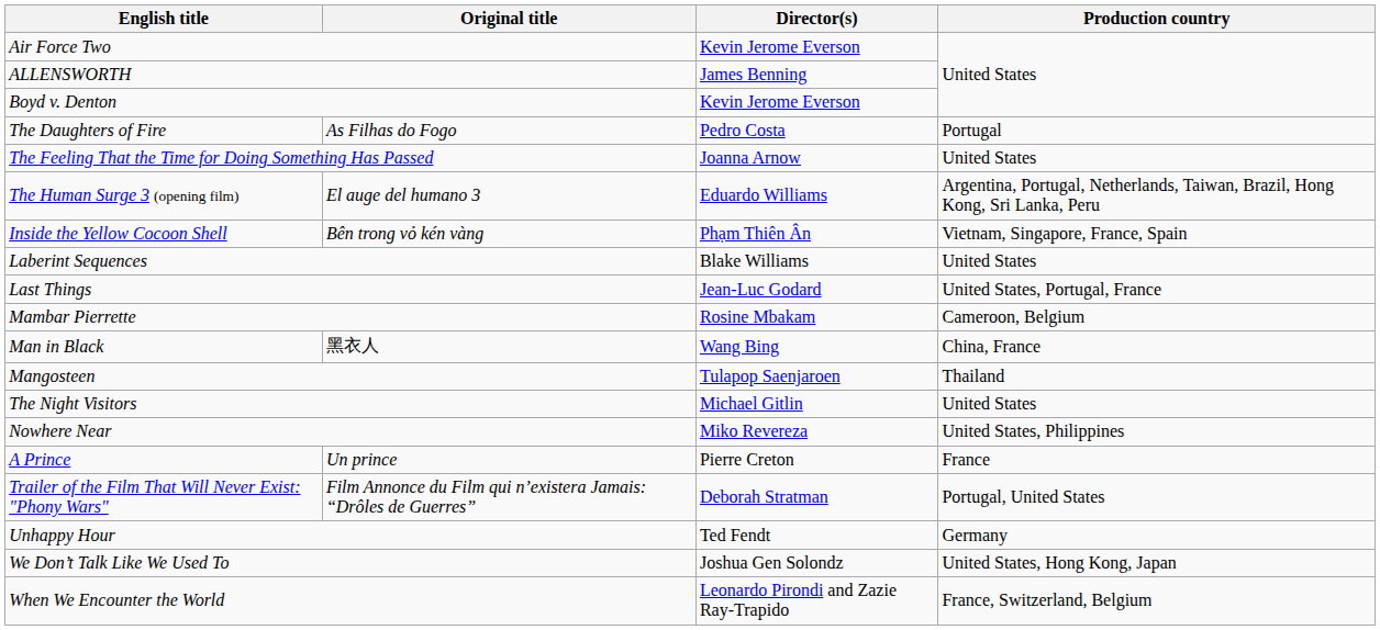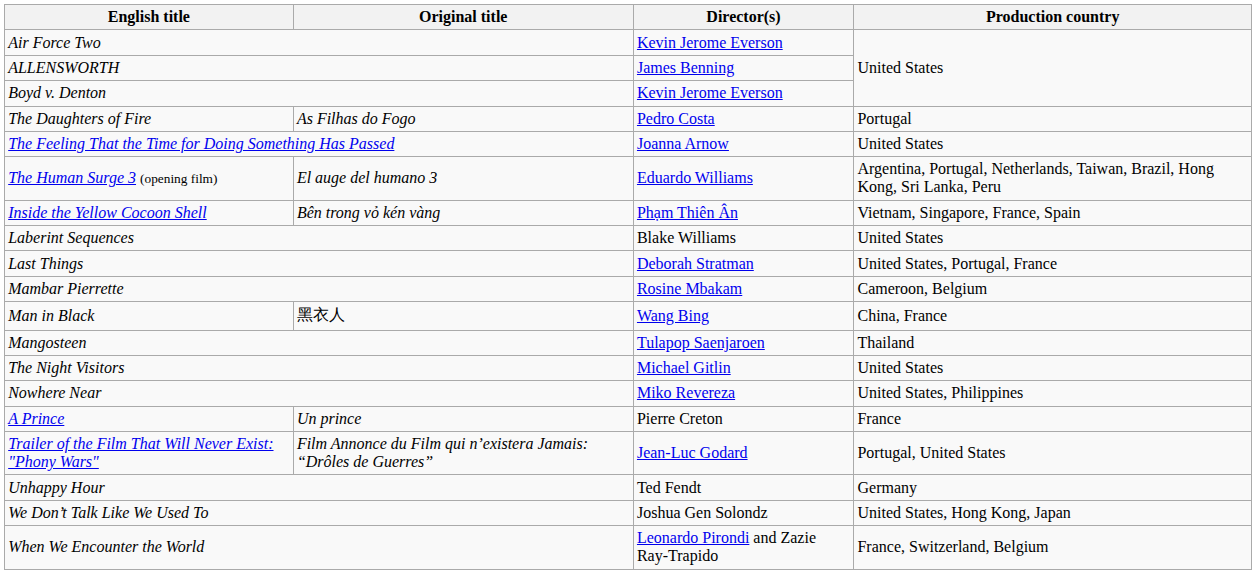 <table class="wikitable">
 <tr>
 <th>English title</th>
 <th>Original title</th>
 <th>Director(s)</th>
 <th>Production country</th>
 </tr>
 <tr>
 <td colspan="2"><em>Air Force Two</em></td>
 <td><a href='#'>Kevin Jerome Everson</a></td>
 <td rowspan="3">United States</td>
 </tr>
 <tr>
 <td colspan="2"><em>ALLENSWORTH</em></td>
 <td><a href='#'>James Benning</a></td>
 </tr>
 <tr>
 <td colspan="2"><em>Boyd v. Denton</em></td>
 <td><a href='#'>Kevin Jerome Everson</a></td>
 </tr>
 <tr>
 <td><em>The Daughters of Fire</em></td>
 <td><em>As Filhas do Fogo</em></td>
 <td><a href='#'>Pedro Costa</a></td>
 <td>Portugal</td>
 </tr>
 <tr>
 <td colspan="2"><em><a href='#'>The Feeling That the Time for Doing Something Has Passed</a></em></td>
 <td><a href='#'>Joanna Arnow</a></td>
 <td>United States</td>
 </tr>
 <tr>
 <td><em><a href='#'>The Human Surge 3</a></em> <small>(opening film)</small></td>
 <td><em>El auge del humano 3</em></td>
 <td><a href='#'>Eduardo Williams</a></td>
 <td>Argentina, Portugal, Netherlands, Taiwan, Brazil, Hong Kong, Sri Lanka, Peru</td>
 </tr>
 <tr>
 <td><em><a href='#'>Inside the Yellow Cocoon Shell</a></em></td>
 <td><em>Bên trong vỏ kén vàng</em></td>
 <td><a href='#'>Phạm Thiên Ân</a></td>
 <td>Vietnam, Singapore, France, Spain</td>
 </tr>
 <tr>
 <td colspan="2"><em>Laberint Sequences</em></td>
 <td>Blake Williams</td>
 <td>United States</td>
 </tr>
 <tr>
 <td colspan="2"><em>Last Things</em></td>
-<td><a href='#'>Jean-Luc Godard</a></td>
+<td><a href='#'>Deborah Stratman</a></td>
 <td>United States, Portugal, France</td>
 </tr>
 <tr>
 <td colspan="2"><em>Mambar Pierrette</em></td>
 <td><a href='#'>Rosine Mbakam</a></td>
 <td>Cameroon, Belgium</td>
 </tr>
 <tr>
 <td><em>Man in Black</em></td>
 <td>黑衣人</td>
 <td><a href='#'>Wang Bing</a></td>
 <td>China, France</td>
 </tr>
 <tr>
 <td colspan="2"><em>Mangosteen</em></td>
 <td><a href='#'>Tulapop Saenjaroen</a></td>
 <td>Thailand</td>
 </tr>
 <tr>
 <td colspan="2"><em>The Night Visitors</em></td>
 <td><a href='#'>Michael Gitlin</a></td>
 <td>United States</td>
 </tr>
 <tr>
 <td colspan="2"><em>Nowhere Near</em></td>
 <td><a href='#'>Miko Revereza</a></td>
 <td>United States, Philippines</td>
 </tr>
 <tr>
 <td><em><a href='#'>A Prince</a></em></td>
 <td><em>Un prince</em></td>
 <td>Pierre Creton</td>
 <td>France</td>
 </tr>
 <tr>
 <td><em><a href='#'>Trailer of the Film That Will Never Exist: "Phony Wars"</a></em></td>
 <td><em>Film Annonce du Film qui n’existera Jamais: “Drôles de Guerres”</em></td>
-<td><a href='#'>Deborah Stratman</a></td>
+<td><a href='#'>Jean-Luc Godard</a></td>
 <td>Portugal, United States</td>
 </tr>
 <tr>
 <td colspan="2"><em>Unhappy Hour</em></td>
 <td>Ted Fendt</td>
 <td>Germany</td>
 </tr>
 <tr>
 <td colspan="2"><em>We Don’t Talk Like We Used To</em></td>
 <td>Joshua Gen Solondz</td>
 <td>United States, Hong Kong, Japan</td>
 </tr>
 <tr>
 <td colspan="2"><em>When We Encounter the World</em></td>
 <td><a href='#'>Leonardo Pirondi</a> and Zazie Ray-Trapido</td>
 <td>France, Switzerland, Belgium</td>
 </tr>
 </table>
